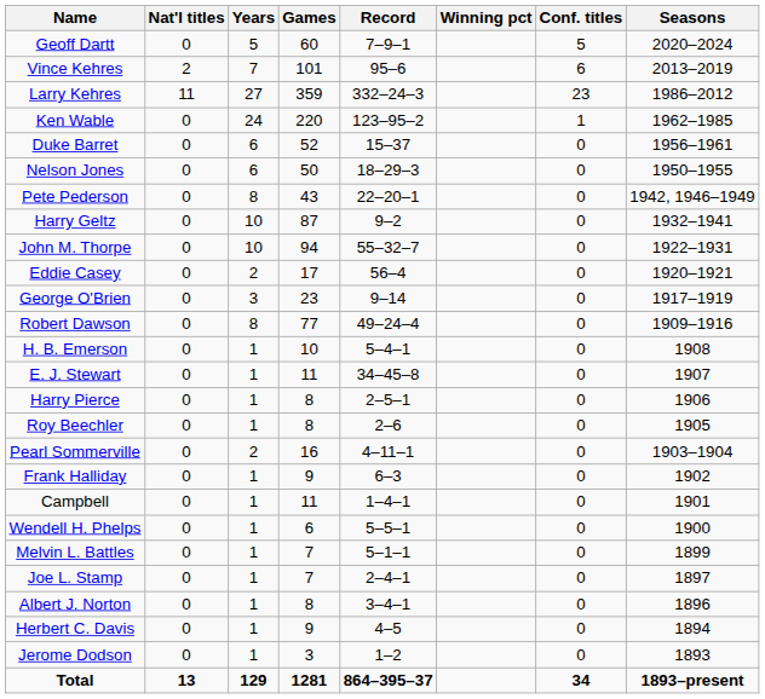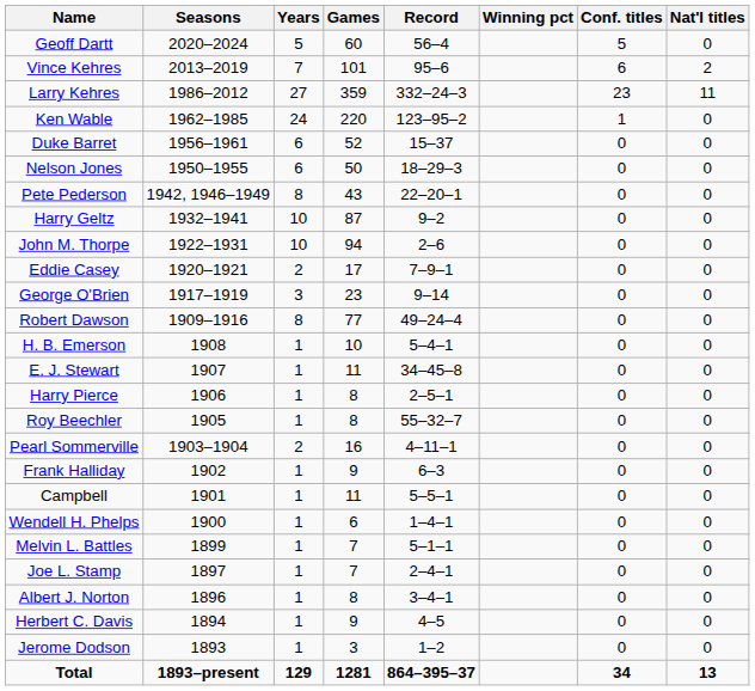 <table class="wikitable" style="text-align:center">
 <tr>
 <th>Name</th>
-<th>Nat'l titles</th>
+<th>Seasons</th>
 <th>Years</th>
 <th>Games</th>
 <th>Record</th>
 <th>Winning pct</th>
 <th>Conf. titles</th>
-<th>Seasons</th>
+<th>Nat'l titles</th>
 </tr>
 <tr>
 <td><a href='#'>Geoff Dartt</a></td>
-<td>0</td>
+<td>2020–2024</td>
 <td>5</td>
 <td>60</td>
-<td>7–9–1</td>
+<td>56–4</td>
 <td></td>
 <td>5</td>
-<td>2020–2024</td>
+<td>0</td>
 </tr>
 <tr>
 <td><a href='#'>Vince Kehres</a></td>
-<td>2</td>
+<td>2013–2019</td>
 <td>7</td>
 <td>101</td>
 <td>95–6</td>
 <td></td>
 <td>6</td>
-<td>2013–2019</td>
+<td>2</td>
 </tr>
 <tr>
 <td><a href='#'>Larry Kehres</a></td>
-<td>11</td>
+<td>1986–2012</td>
 <td>27</td>
 <td>359</td>
 <td>332–24–3</td>
 <td></td>
 <td>23</td>
-<td>1986–2012</td>
+<td>11</td>
 </tr>
 <tr>
 <td><a href='#'>Ken Wable</a></td>
-<td>0</td>
+<td>1962–1985</td>
 <td>24</td>
 <td>220</td>
 <td>123–95–2</td>
 <td></td>
 <td>1</td>
-<td>1962–1985</td>
+<td>0</td>
 </tr>
 <tr>
 <td><a href='#'>Duke Barret</a></td>
-<td>0</td>
+<td>1956–1961</td>
 <td>6</td>
 <td>52</td>
 <td>15–37</td>
 <td></td>
 <td>0</td>
-<td>1956–1961</td>
+<td>0</td>
 </tr>
 <tr>
 <td><a href='#'>Nelson Jones</a></td>
-<td>0</td>
+<td>1950–1955</td>
 <td>6</td>
 <td>50</td>
 <td>18–29–3</td>
 <td></td>
 <td>0</td>
-<td>1950–1955</td>
+<td>0</td>
 </tr>
 <tr>
 <td><a href='#'>Pete Pederson</a></td>
-<td>0</td>
+<td>1942, 1946–1949</td>
 <td>8</td>
 <td>43</td>
 <td>22–20–1</td>
 <td></td>
 <td>0</td>
-<td>1942, 1946–1949</td>
+<td>0</td>
 </tr>
 <tr>
 <td><a href='#'>Harry Geltz</a></td>
-<td>0</td>
+<td>1932–1941</td>
 <td>10</td>
 <td>87</td>
 <td>9–2</td>
 <td></td>
 <td>0</td>
-<td>1932–1941</td>
+<td>0</td>
 </tr>
 <tr>
 <td><a href='#'>John M. Thorpe</a></td>
-<td>0</td>
+<td>1922–1931</td>
 <td>10</td>
 <td>94</td>
-<td>55–32–7</td>
+<td>2–6</td>
 <td></td>
 <td>0</td>
-<td>1922–1931</td>
+<td>0</td>
 </tr>
 <tr>
 <td><a href='#'>Eddie Casey</a></td>
-<td>0</td>
+<td>1920–1921</td>
 <td>2</td>
 <td>17</td>
-<td>56–4</td>
+<td>7–9–1</td>
 <td></td>
 <td>0</td>
-<td>1920–1921</td>
+<td>0</td>
 </tr>
 <tr>
 <td><a href='#'>George O'Brien</a></td>
-<td>0</td>
+<td>1917–1919</td>
 <td>3</td>
 <td>23</td>
 <td>9–14</td>
 <td></td>
 <td>0</td>
-<td>1917–1919</td>
+<td>0</td>
 </tr>
 <tr>
 <td><a href='#'>Robert Dawson</a></td>
-<td>0</td>
+<td>1909–1916</td>
 <td>8</td>
 <td>77</td>
 <td>49–24–4</td>
 <td></td>
 <td>0</td>
-<td>1909–1916</td>
+<td>0</td>
 </tr>
 <tr>
 <td><a href='#'>H. B. Emerson</a></td>
-<td>0</td>
+<td>1908</td>
 <td>1</td>
 <td>10</td>
 <td>5–4–1</td>
 <td></td>
 <td>0</td>
-<td>1908</td>
+<td>0</td>
 </tr>
 <tr>
 <td><a href='#'>E. J. Stewart</a></td>
-<td>0</td>
+<td>1907</td>
 <td>1</td>
 <td>11</td>
 <td>34–45–8</td>
 <td></td>
 <td>0</td>
-<td>1907</td>
+<td>0</td>
 </tr>
 <tr>
 <td><a href='#'>Harry Pierce</a></td>
-<td>0</td>
+<td>1906</td>
 <td>1</td>
 <td>8</td>
 <td>2–5–1</td>
 <td></td>
 <td>0</td>
-<td>1906</td>
+<td>0</td>
 </tr>
 <tr>
 <td><a href='#'>Roy Beechler</a></td>
-<td>0</td>
+<td>1905</td>
 <td>1</td>
 <td>8</td>
-<td>2–6</td>
+<td>55–32–7</td>
 <td></td>
 <td>0</td>
-<td>1905</td>
+<td>0</td>
 </tr>
 <tr>
 <td><a href='#'>Pearl Sommerville</a></td>
-<td>0</td>
+<td>1903–1904</td>
 <td>2</td>
 <td>16</td>
 <td>4–11–1</td>
 <td></td>
 <td>0</td>
-<td>1903–1904</td>
+<td>0</td>
 </tr>
 <tr>
 <td><a href='#'>Frank Halliday</a></td>
-<td>0</td>
+<td>1902</td>
 <td>1</td>
 <td>9</td>
 <td>6–3</td>
 <td></td>
 <td>0</td>
-<td>1902</td>
+<td>0</td>
 </tr>
 <tr>
 <td>Campbell</td>
-<td>0</td>
+<td>1901</td>
 <td>1</td>
 <td>11</td>
+<td>5–5–1</td>
+<td></td>
+<td>0</td>
+<td>0</td>
+</tr>
+<tr>
+<td><a href='#'>Wendell H. Phelps</a></td>
+<td>1900</td>
+<td>1</td>
+<td>6</td>
 <td>1–4–1</td>
 <td></td>
 <td>0</td>
-<td>1901</td>
-</tr>
-<tr>
-<td><a href='#'>Wendell H. Phelps</a></td>
 <td>0</td>
-<td>1</td>
-<td>6</td>
-<td>5–5–1</td>
-<td></td>
-<td>0</td>
-<td>1900</td>
 </tr>
 <tr>
 <td><a href='#'>Melvin L. Battles</a></td>
-<td>0</td>
+<td>1899</td>
 <td>1</td>
 <td>7</td>
 <td>5–1–1</td>
 <td></td>
 <td>0</td>
-<td>1899</td>
+<td>0</td>
 </tr>
 <tr>
 <td><a href='#'>Joe L. Stamp</a></td>
-<td>0</td>
+<td>1897</td>
 <td>1</td>
 <td>7</td>
 <td>2–4–1</td>
 <td></td>
 <td>0</td>
-<td>1897</td>
+<td>0</td>
 </tr>
 <tr>
 <td><a href='#'>Albert J. Norton</a></td>
-<td>0</td>
+<td>1896</td>
 <td>1</td>
 <td>8</td>
 <td>3–4–1</td>
 <td></td>
 <td>0</td>
-<td>1896</td>
+<td>0</td>
 </tr>
 <tr>
 <td><a href='#'>Herbert C. Davis</a></td>
-<td>0</td>
+<td>1894</td>
 <td>1</td>
 <td>9</td>
 <td>4–5</td>
 <td></td>
 <td>0</td>
-<td>1894</td>
+<td>0</td>
 </tr>
 <tr>
 <td><a href='#'>Jerome Dodson</a></td>
-<td>0</td>
+<td>1893</td>
 <td>1</td>
 <td>3</td>
 <td>1–2</td>
 <td></td>
 <td>0</td>
-<td>1893</td>
+<td>0</td>
 </tr>
 <tr>
 <td><strong>Total</strong></td>
-<td><strong>13</strong></td>
+<td><strong>1893–present</strong></td>
 <td><strong>129</strong></td>
 <td><strong>1281</strong></td>
 <td><strong>864–395–37</strong></td>
 <td><strong></strong></td>
 <td><strong>34</strong></td>
-<td><strong>1893–present</strong></td>
+<td><strong>13</strong></td>
 </tr>
 </table>
